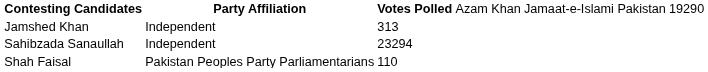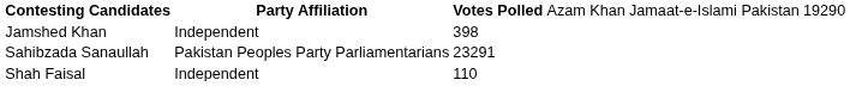 <table class="table">
 <tr>
 <th>Contesting Candidates</th>
 <th>Party Affiliation</th>
 <th>Votes Polled</th>
 <td>Azam Khan</td>
 <td>Jamaat-e-Islami Pakistan</td>
 <td>19290</td>
 </tr>
 <tr>
 <td>Jamshed Khan</td>
 <td>Independent</td>
-<td>313</td>
+<td>398</td>
 </tr>
 <tr>
 <td>Sahibzada Sanaullah</td>
-<td>Independent</td>
-<td>23294</td>
+<td>Pakistan Peoples Party Parliamentarians</td>
+<td>23291</td>
 </tr>
 <tr>
 <td>Shah Faisal</td>
-<td>Pakistan Peoples Party Parliamentarians</td>
+<td>Independent</td>
 <td>110</td>
 </tr>
 </table>
